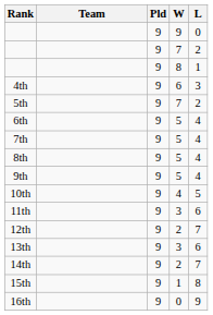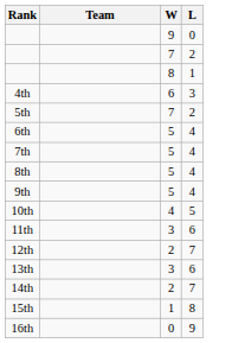 <table class=wikitable>
 <tr>
 <th>Rank</th>
 <th width=150px>Team</th>
-<th width=20px>Pld</th>
 <th width=20px>W</th>
 <th width=20px>L</th>
 </tr>
 <tr align=center>
 <td></td>
 <td align=left></td>
 <td>9</td>
-<td>9</td>
 <td>0</td>
 </tr>
 <tr align=center>
 <td></td>
 <td align=left></td>
-<td>9</td>
 <td>7</td>
 <td>2</td>
 </tr>
 <tr align=center>
 <td></td>
 <td align=left></td>
-<td>9</td>
 <td>8</td>
 <td>1</td>
 </tr>
 <tr align=center>
 <td>4th</td>
 <td align=left></td>
-<td>9</td>
 <td>6</td>
 <td>3</td>
 </tr>
 <tr align=center>
 <td>5th</td>
 <td align=left></td>
-<td>9</td>
 <td>7</td>
 <td>2</td>
 </tr>
 <tr align=center>
 <td>6th</td>
 <td align=left></td>
-<td>9</td>
 <td>5</td>
 <td>4</td>
 </tr>
 <tr align=center>
 <td>7th</td>
 <td align=left></td>
-<td>9</td>
 <td>5</td>
 <td>4</td>
 </tr>
 <tr align=center>
 <td>8th</td>
 <td align=left></td>
-<td>9</td>
 <td>5</td>
 <td>4</td>
 </tr>
 <tr align=center>
 <td>9th</td>
 <td align=left></td>
-<td>9</td>
 <td>5</td>
 <td>4</td>
 </tr>
 <tr align=center>
 <td>10th</td>
 <td align=left></td>
-<td>9</td>
 <td>4</td>
 <td>5</td>
 </tr>
 <tr align=center>
 <td>11th</td>
 <td align=left></td>
-<td>9</td>
 <td>3</td>
 <td>6</td>
 </tr>
 <tr align=center>
 <td>12th</td>
 <td align=left></td>
-<td>9</td>
 <td>2</td>
 <td>7</td>
 </tr>
 <tr align=center>
 <td>13th</td>
 <td align=left></td>
-<td>9</td>
 <td>3</td>
 <td>6</td>
 </tr>
 <tr align=center>
 <td>14th</td>
 <td align=left></td>
-<td>9</td>
 <td>2</td>
 <td>7</td>
 </tr>
 <tr align=center>
 <td>15th</td>
 <td align=left></td>
-<td>9</td>
 <td>1</td>
 <td>8</td>
 </tr>
 <tr align=center>
 <td>16th</td>
 <td align=left></td>
-<td>9</td>
 <td>0</td>
 <td>9</td>
 </tr>
 </table>
